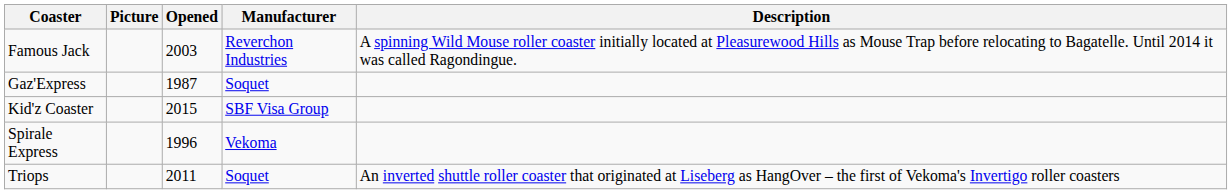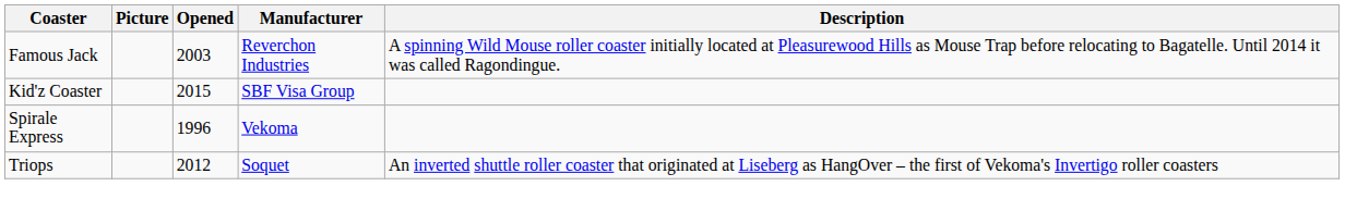 <table class="wikitable sortable">
 <tr>
 <th>Coaster</th>
 <th>Picture</th>
 <th>Opened</th>
 <th>Manufacturer</th>
 <th>Description</th>
 </tr>
 <tr>
 <td>Famous Jack</td>
 <td> </td>
 <td>2003</td>
 <td><a href='#'>Reverchon Industries</a></td>
 <td>A <a href='#'>spinning Wild Mouse roller coaster</a> initially located at <a href='#'>Pleasurewood Hills</a> as Mouse Trap before relocating to Bagatelle. Until 2014 it was called Ragondingue.</td>
-</tr>
-<tr>
-<td>Gaz'Express</td>
-<td> </td>
-<td>1987</td>
-<td><a href='#'>Soquet</a></td>
-<td></td>
 </tr>
 <tr>
 <td>Kid'z Coaster</td>
 <td> </td>
 <td>2015</td>
 <td><a href='#'>SBF Visa Group</a></td>
 <td></td>
 </tr>
 <tr>
 <td>Spirale Express</td>
 <td> </td>
 <td>1996</td>
 <td><a href='#'>Vekoma</a></td>
 <td></td>
 </tr>
 <tr>
 <td>Triops</td>
 <td> </td>
-<td>2011</td>
+<td>2012</td>
 <td><a href='#'>Soquet</a></td>
 <td>An <a href='#'>inverted</a> <a href='#'>shuttle roller coaster</a> that originated at <a href='#'>Liseberg</a> as HangOver – the first of Vekoma's <a href='#'>Invertigo</a> roller coasters</td>
 </tr>
 </table>
